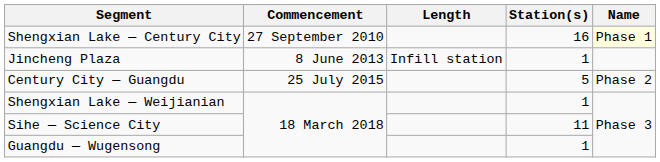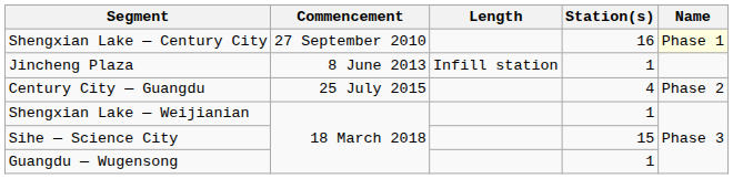 <table class="wikitable" style="border-collapse: collapse; text-align: right;">
 <tr>
 <th>Segment</th>
 <th>Commencement</th>
 <th>Length</th>
 <th>Station(s)</th>
 <th>Name</th>
 </tr>
 <tr>
 <td style="text-align: left;">Shengxian Lake — Century City</td>
 <td>27 September 2010</td>
 <td></td>
 <td>16</td>
 <td style="background: lightyellow; text-align: left;">Phase 1</td>
 </tr>
 <tr>
 <td style="text-align: left;">Jincheng Plaza</td>
 <td>8 June 2013</td>
 <td>Infill station</td>
 <td>1</td>
 <td style="text-align: left;"></td>
 </tr>
 <tr>
 <td style="text-align: left;">Century City — Guangdu</td>
 <td>25 July 2015</td>
 <td></td>
-<td>5</td>
+<td>4</td>
 <td style="text-align: left;">Phase 2</td>
 </tr>
 <tr>
 <td style="text-align: left;">Shengxian Lake — Weijianian</td>
 <td rowspan="3">18 March 2018</td>
 <td></td>
 <td>1</td>
 <td rowspan="3" style="text-align: left;">Phase 3</td>
 </tr>
 <tr>
 <td style="text-align: left;">Sihe — Science City</td>
 <td></td>
-<td>11</td>
+<td>15</td>
 </tr>
 <tr>
 <td style="text-align: left;">Guangdu — Wugensong</td>
 <td></td>
 <td>1</td>
 </tr>
 </table>
